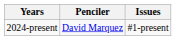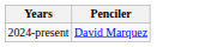 <table class="wikitable" style="vertical-align:text-top">
 <tr>
 <th>Years</th>
 <th>Penciler</th>
-<th>Issues</th>
 </tr>
 <tr>
 <td align="center">2024-present</td>
 <td align="center"><a href='#'>David Marquez</a></td>
-<td align="center">#1-present</td>
 </tr>
 </table>
